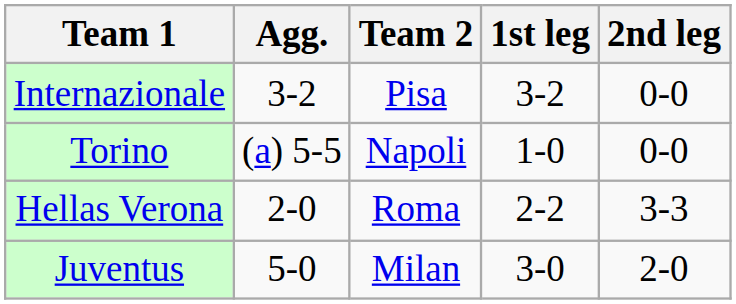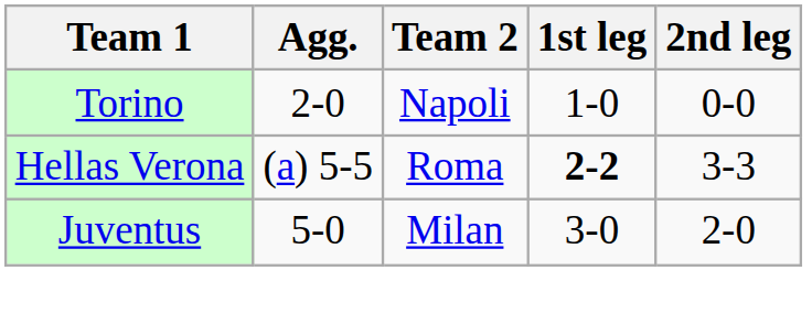 <table class="wikitable" style="text-align: center">
 <tr>
 <th>Team 1</th>
 <th>Agg.</th>
 <th>Team 2</th>
 <th>1st leg</th>
 <th>2nd leg</th>
 </tr>
 <tr>
-<td bgcolor="ccffcc"><a href='#'>Internazionale</a></td>
-<td>3-2</td>
-<td><a href='#'>Pisa</a></td>
-<td>3-2</td>
-<td>0-0</td>
-</tr>
-<tr>
 <td bgcolor="ccffcc"><a href='#'>Torino</a></td>
-<td>(<a href='#'>a</a>) 5-5</td>
+<td>2-0</td>
 <td><a href='#'>Napoli</a></td>
 <td>1-0</td>
 <td>0-0</td>
 </tr>
 <tr>
 <td bgcolor="ccffcc"><a href='#'>Hellas Verona</a></td>
-<td>2-0</td>
+<td>(<a href='#'>a</a>) 5-5</td>
 <td><a href='#'>Roma</a></td>
-<td>2-2</td>
+<td><strong>2-2</strong></td>
 <td>3-3</td>
 </tr>
 <tr>
 <td bgcolor="ccffcc"><a href='#'>Juventus</a></td>
 <td>5-0</td>
 <td><a href='#'>Milan</a></td>
 <td>3-0</td>
 <td>2-0</td>
 </tr>
 </table>
